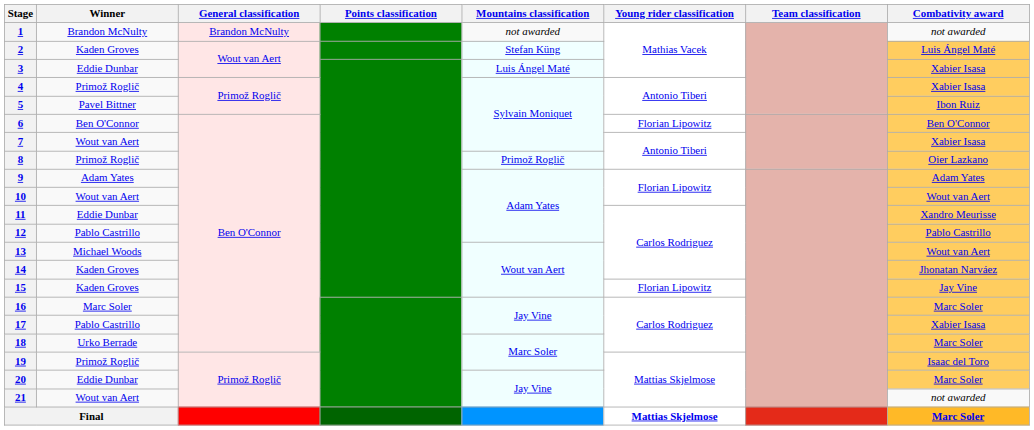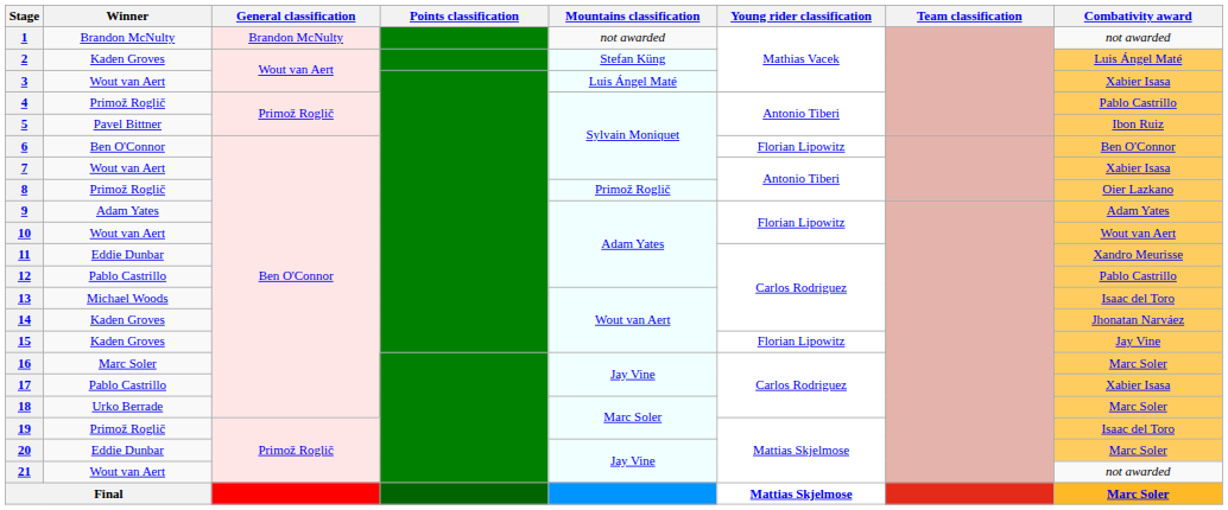 <table class="wikitable" style="text-align:center; font-size:smaller; clear: both;">
 <tr>
 <th scope="col" style="width:2%;">Stage</th>
 <th scope="col" style="width:13%;">Winner</th>
 <th scope="col" style="width:13%;"><a href='#'>General classification</a><br></th>
 <th scope="col" style="width:13%;"><a href='#'>Points classification</a><br></th>
 <th scope="col" style="width:13%;"><a href='#'>Mountains classification</a><br></th>
 <th scope="col" style="width:13%;"><a href='#'>Young rider classification</a><br></th>
 <th scope="col" style="width:13%;"><a href='#'>Team classification</a><br></th>
 <th scope="col" style="width:13%;"><a href='#'>Combativity award</a><br></th>
 </tr>
 <tr>
 <th scope="row"><a href='#'>1</a></th>
 <td><a href='#'>Brandon McNulty</a></td>
 <td style="background:#FFE6E6;"><a href='#'>Brandon McNulty</a></td>
 <td style="background:#008000;"></td>
 <td><em>not awarded</em></td>
 <td style="background:white;" rowspan="3"><a href='#'>Mathias Vacek</a></td>
 <td style="background:#E4B3AB;" rowspan="5"></td>
 <td><em>not awarded</em></td>
 </tr>
 <tr>
 <th scope="row"><a href='#'>2</a></th>
 <td><a href='#'>Kaden Groves</a></td>
 <td style="background:#FFE6E6;" rowspan="2"><a href='#'>Wout van Aert</a></td>
 <td style="background:#008000;"></td>
 <td style="background:azure;"><a href='#'>Stefan Küng</a></td>
 <td style="background:#FFCD5F;"><a href='#'>Luis Ángel Maté</a></td>
 </tr>
 <tr>
 <th scope="row"><a href='#'>3</a></th>
-<td><a href='#'>Eddie Dunbar</a></td>
+<td><a href='#'>Wout van Aert</a></td>
 <td style="background:#008000;" rowspan="13"> </td>
 <td style="background:azure;"><a href='#'>Luis Ángel Maté</a></td>
 <td style="background:#FFCD5F;"><a href='#'>Xabier Isasa</a></td>
 </tr>
 <tr>
 <th scope="row"><a href='#'>4</a></th>
 <td><a href='#'>Primož Roglič</a></td>
 <td style="background:#FFE6E6;" rowspan="2"><a href='#'>Primož Roglič</a></td>
 <td style="background:azure;" rowspan="4"><a href='#'>Sylvain Moniquet</a></td>
 <td style="background:white;" rowspan="2"><a href='#'>Antonio Tiberi</a></td>
-<td style="background:#FFCD5F;"><a href='#'>Xabier Isasa</a></td>
+<td style="background:#FFCD5F;"><a href='#'>Pablo Castrillo</a></td>
 </tr>
 <tr>
 <th scope="row"><a href='#'>5</a></th>
 <td><a href='#'>Pavel Bittner</a></td>
 <td style="background:#FFCD5F;"><a href='#'>Ibon Ruiz</a></td>
 </tr>
 <tr>
 <th scope="row"><a href='#'>6</a></th>
 <td><a href='#'>Ben O'Connor</a></td>
 <td style="background:#FFE6E6;" rowspan="13"><a href='#'>Ben O'Connor</a></td>
 <td style="background:white;"><a href='#'>Florian Lipowitz</a></td>
 <td style="background:#E4B3AB;" rowspan="3"></td>
 <td style="background:#FFCD5F;"><a href='#'>Ben O'Connor</a></td>
 </tr>
 <tr>
 <th scope="row"><a href='#'>7</a></th>
 <td><a href='#'>Wout van Aert</a></td>
 <td style="background:white;" rowspan="2"><a href='#'>Antonio Tiberi</a></td>
 <td style="background:#FFCD5F;"><a href='#'>Xabier Isasa</a></td>
 </tr>
 <tr>
 <th scope="row"><a href='#'>8</a></th>
 <td><a href='#'>Primož Roglič</a></td>
 <td style="background:azure;"><a href='#'>Primož Roglič</a></td>
 <td style="background:#FFCD5F;"><a href='#'>Oier Lazkano</a></td>
 </tr>
 <tr>
 <th scope="row"><a href='#'>9</a></th>
 <td><a href='#'>Adam Yates</a></td>
 <td style="background:azure;" rowspan="4"><a href='#'>Adam Yates</a></td>
 <td style="background:white;" rowspan="2"><a href='#'>Florian Lipowitz</a></td>
 <td rowspan="13" style="background:#E4B3AB;"></td>
 <td style="background:#FFCD5F;"><a href='#'>Adam Yates</a></td>
 </tr>
 <tr>
 <th scope="row"><a href='#'>10</a></th>
 <td><a href='#'>Wout van Aert</a></td>
 <td style="background:#FFCD5F;"><a href='#'>Wout van Aert</a></td>
 </tr>
 <tr>
 <th scope="row"><a href='#'>11</a></th>
 <td><a href='#'>Eddie Dunbar</a></td>
 <td style="background:white;" rowspan="4"><a href='#'>Carlos Rodriguez</a></td>
 <td style="background:#FFCD5F;"><a href='#'>Xandro Meurisse</a></td>
 </tr>
 <tr>
 <th scope="row"><a href='#'>12</a></th>
 <td><a href='#'>Pablo Castrillo</a></td>
 <td style="background:#FFCD5F;"><a href='#'>Pablo Castrillo</a></td>
 </tr>
 <tr>
 <th scope="row"><a href='#'>13</a></th>
 <td><a href='#'>Michael Woods</a></td>
 <td style="background:azure;" rowspan="3"><a href='#'>Wout van Aert</a> </td>
-<td style="background:#FFCD5F;"><a href='#'>Wout van Aert</a></td>
+<td style="background:#FFCD5F;"><a href='#'>Isaac del Toro</a></td>
 </tr>
 <tr>
 <th scope="row"><a href='#'>14</a></th>
 <td><a href='#'>Kaden Groves</a></td>
 <td style="background:#FFCD5F;"><a href='#'>Jhonatan Narváez</a></td>
 </tr>
 <tr>
 <th scope="row"><a href='#'>15</a></th>
 <td><a href='#'>Kaden Groves</a></td>
 <td style="background:white;"><a href='#'>Florian Lipowitz</a></td>
 <td style="background:#FFCD5F;"><a href='#'>Jay Vine</a></td>
 </tr>
 <tr>
 <th scope="row"><a href='#'>16</a></th>
 <td><a href='#'>Marc Soler</a></td>
 <td style="background:#008000;" rowspan="6"></td>
 <td style="background:azure;" rowspan="2"><a href='#'>Jay Vine</a></td>
 <td style="background:white;" rowspan="3"><a href='#'>Carlos Rodriguez</a></td>
 <td style="background:#FFCD5F;"><a href='#'>Marc Soler</a></td>
 </tr>
 <tr>
 <th scope="row"><a href='#'>17</a></th>
 <td><a href='#'>Pablo Castrillo</a></td>
 <td style="background:#FFCD5F;"><a href='#'>Xabier Isasa</a></td>
 </tr>
 <tr>
 <th scope="row"><a href='#'>18</a></th>
 <td><a href='#'>Urko Berrade</a></td>
 <td style="background:azure;" rowspan="2"><a href='#'>Marc Soler</a></td>
 <td style="background:#FFCD5F;"><a href='#'>Marc Soler</a></td>
 </tr>
 <tr>
 <th scope="row"><a href='#'>19</a></th>
 <td><a href='#'>Primož Roglič</a></td>
 <td style="background:#FFE6E6;" rowspan="3"><a href='#'>Primož Roglič</a></td>
 <td style="background:white;" rowspan="3"><a href='#'>Mattias Skjelmose</a></td>
 <td style="background:#FFCD5F;"><a href='#'>Isaac del Toro</a></td>
 </tr>
 <tr>
 <th scope="row"><a href='#'>20</a></th>
 <td><a href='#'>Eddie Dunbar</a></td>
 <td style="background:azure;" rowspan="2"><a href='#'>Jay Vine</a></td>
 <td style="background:#FFCD5F;"><a href='#'>Marc Soler</a></td>
 </tr>
 <tr>
 <th scope="row"><a href='#'>21</a></th>
 <td><a href='#'>Wout van Aert</a></td>
 <td><em>not awarded</em></td>
 </tr>
 <tr>
 <th colspan="2">Final</th>
 <th style="background:red;"></th>
 <th style="background:#006400;"></th>
 <th style="background:#0094FF;"></th>
 <th style="background:#fff;"><a href='#'>Mattias Skjelmose</a></th>
 <th style="background:#E42A19;"></th>
 <th style="background:#FFB927;"><a href='#'>Marc Soler</a></th>
 </tr>
 </table>
